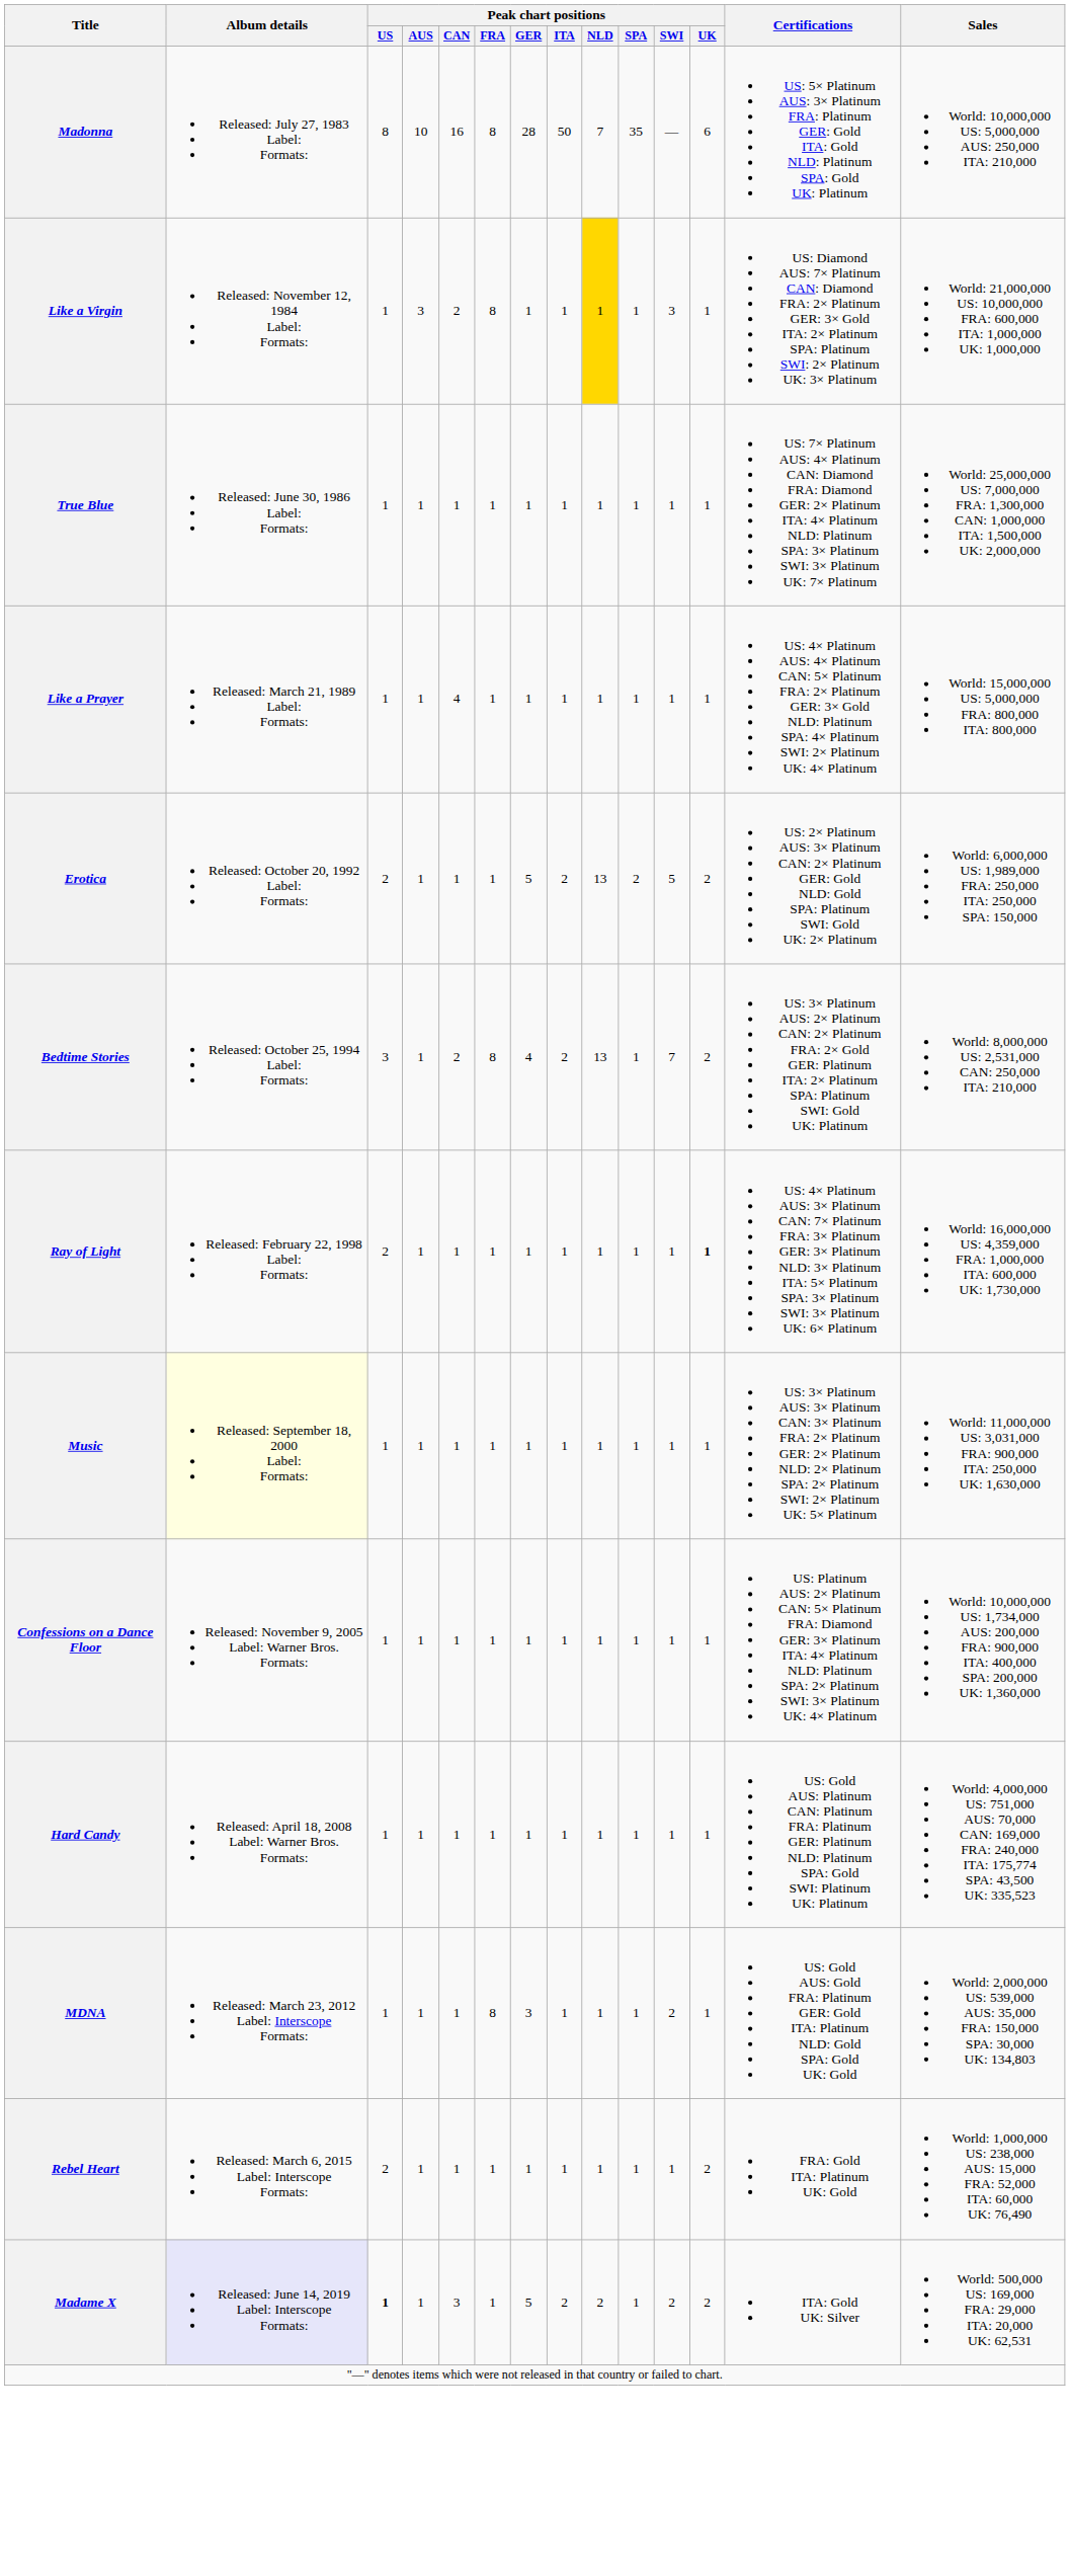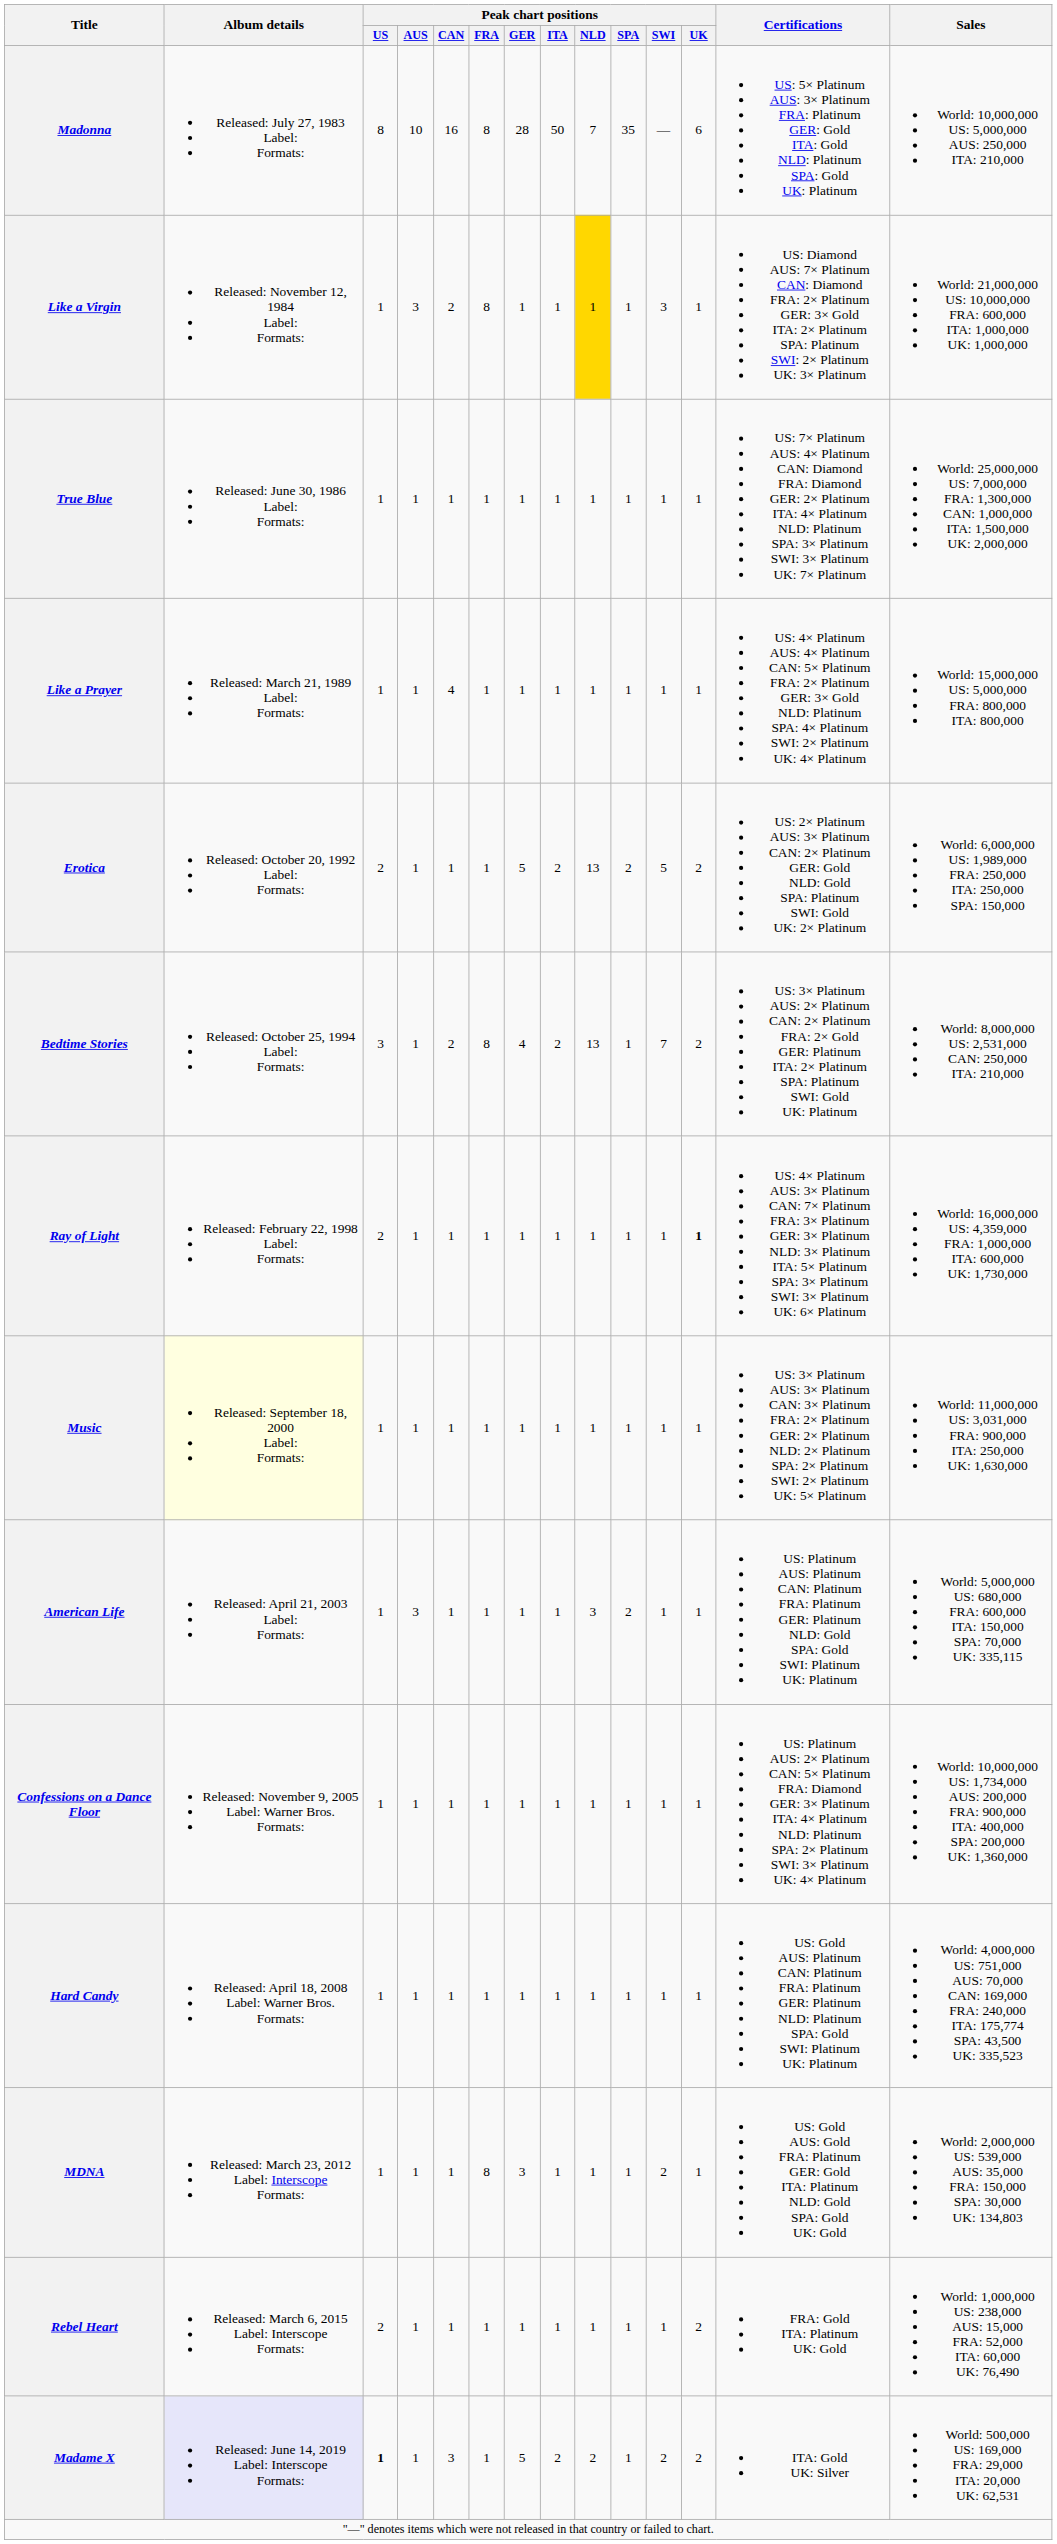 <table class="wikitable plainrowheaders" style="text-align:center;" border="1">
 <tr>
 <th scope="col" rowspan="2" style="width:12em;">Title</th>
 <th scope="col" rowspan="2" style="width:15em;">Album details</th>
 <th scope="col" colspan="10">Peak chart positions</th>
 <th scope="col" rowspan="2" style="width:13em;"><a href='#'>Certifications</a></th>
 <th scope="col" rowspan="2" style="width:12em;">Sales</th>
 </tr>
 <tr>
 <th scope="col" style="width:2.5em;font-size:90%;"><a href='#'>US</a><br></th>
 <th scope="col" style="width:2.5em;font-size:90%;"><a href='#'>AUS</a><br></th>
 <th scope="col" style="width:2.5em;font-size:90%;"><a href='#'>CAN</a><br></th>
 <th scope="col" style="width:2.5em;font-size:90%;"><a href='#'>FRA</a><br></th>
 <th scope="col" style="width:2.5em;font-size:90%;"><a href='#'>GER</a><br></th>
 <th scope="col" style="width:2.5em;font-size:90%;"><a href='#'>ITA</a><br></th>
 <th scope="col" style="width:2.5em;font-size:90%;"><a href='#'>NLD</a><br></th>
 <th scope="col" style="width:2.5em;font-size:90%;"><a href='#'>SPA</a><br></th>
 <th scope="col" style="width:2.5em;font-size:90%;"><a href='#'>SWI</a><br></th>
 <th scope="col" style="width:2.5em;font-size:90%;"><a href='#'>UK</a><br></th>
 </tr>
 <tr>
 <th scope="row"><em><a href='#'>Madonna</a></em></th>
 <td><br><ul><li>Released: July 27, 1983</li><li>Label: </li><li>Formats: </li></ul></td>
 <td>8</td>
 <td>10</td>
 <td>16</td>
 <td>8</td>
 <td>28</td>
 <td>50</td>
 <td>7</td>
 <td>35</td>
 <td>—</td>
 <td>6</td>
 <td><br><ul><li><a href='#'>US</a>: 5× Platinum</li><li><a href='#'>AUS</a>: 3× Platinum</li><li><a href='#'>FRA</a>: Platinum</li><li><a href='#'>GER</a>: Gold</li><li><a href='#'>ITA</a>: Gold</li><li><a href='#'>NLD</a>: Platinum</li><li><a href='#'>SPA</a>: Gold</li><li><a href='#'>UK</a>: Platinum</li></ul></td>
 <td><br><ul><li>World: 10,000,000</li><li>US: 5,000,000</li><li>AUS: 250,000</li><li>ITA: 210,000</li></ul></td>
 </tr>
 <tr>
 <th scope="row"><em><a href='#'>Like a Virgin</a></em></th>
 <td><br><ul><li>Released: November 12, 1984</li><li>Label: </li><li>Formats: </li></ul></td>
 <td>1</td>
 <td>3</td>
 <td>2</td>
 <td>8</td>
 <td>1</td>
 <td>1</td>
 <td style="background: gold;">1</td>
 <td>1</td>
 <td>3</td>
 <td>1</td>
 <td><br><ul><li>US: Diamond</li><li>AUS: 7× Platinum</li><li><a href='#'>CAN</a>: Diamond</li><li>FRA: 2× Platinum</li><li>GER: 3× Gold</li><li>ITA: 2× Platinum</li><li>SPA: Platinum</li><li><a href='#'>SWI</a>: 2× Platinum</li><li>UK: 3× Platinum</li></ul></td>
 <td><br><ul><li>World: 21,000,000</li><li>US: 10,000,000</li><li>FRA: 600,000</li><li>ITA: 1,000,000</li><li>UK: 1,000,000</li></ul></td>
 </tr>
 <tr>
 <th scope="row"><em><a href='#'>True Blue</a></em></th>
 <td><br><ul><li>Released: June 30, 1986</li><li>Label: </li><li>Formats: </li></ul></td>
 <td>1</td>
 <td>1</td>
 <td>1</td>
 <td>1</td>
 <td>1</td>
 <td>1</td>
 <td>1</td>
 <td>1</td>
 <td>1</td>
 <td>1</td>
 <td><br><ul><li>US: 7× Platinum</li><li>AUS: 4× Platinum</li><li>CAN: Diamond</li><li>FRA: Diamond</li><li>GER: 2× Platinum</li><li>ITA: 4× Platinum</li><li>NLD: Platinum</li><li>SPA: 3× Platinum</li><li>SWI: 3× Platinum</li><li>UK: 7× Platinum</li></ul></td>
 <td><br><ul><li>World: 25,000,000</li><li>US: 7,000,000</li><li>FRA: 1,300,000</li><li>CAN: 1,000,000</li><li>ITA: 1,500,000</li><li>UK: 2,000,000</li></ul></td>
 </tr>
 <tr>
 <th scope="row"><em><a href='#'>Like a Prayer</a></em></th>
 <td><br><ul><li>Released: March 21, 1989</li><li>Label: </li><li>Formats: </li></ul></td>
 <td>1</td>
 <td>1</td>
 <td>4</td>
 <td>1</td>
 <td>1</td>
 <td>1</td>
 <td>1</td>
 <td>1</td>
 <td>1</td>
 <td>1</td>
 <td><br><ul><li>US: 4× Platinum</li><li>AUS: 4× Platinum</li><li>CAN: 5× Platinum</li><li>FRA: 2× Platinum</li><li>GER: 3× Gold</li><li>NLD: Platinum</li><li>SPA: 4× Platinum</li><li>SWI: 2× Platinum</li><li>UK: 4× Platinum</li></ul></td>
 <td><br><ul><li>World: 15,000,000</li><li>US: 5,000,000</li><li>FRA: 800,000</li><li>ITA: 800,000</li></ul></td>
 </tr>
 <tr>
 <th scope="row"><em><a href='#'>Erotica</a></em></th>
 <td><br><ul><li>Released: October 20, 1992</li><li>Label: </li><li>Formats: </li></ul></td>
 <td>2</td>
 <td>1</td>
 <td>1</td>
 <td>1</td>
 <td>5</td>
 <td>2</td>
 <td>13</td>
 <td>2</td>
 <td>5</td>
 <td>2</td>
 <td><br><ul><li>US: 2× Platinum</li><li>AUS: 3× Platinum</li><li>CAN: 2× Platinum</li><li>GER: Gold</li><li>NLD: Gold</li><li>SPA: Platinum</li><li>SWI: Gold</li><li>UK: 2× Platinum</li></ul></td>
 <td><br><ul><li>World: 6,000,000</li><li>US: 1,989,000</li><li>FRA: 250,000</li><li>ITA: 250,000</li><li>SPA: 150,000</li></ul></td>
 </tr>
 <tr>
 <th scope="row"><em><a href='#'>Bedtime Stories</a></em></th>
 <td><br><ul><li>Released: October 25, 1994</li><li>Label: </li><li>Formats: </li></ul></td>
 <td>3</td>
 <td>1</td>
 <td>2</td>
 <td>8</td>
 <td>4</td>
 <td>2</td>
 <td>13</td>
 <td>1</td>
 <td>7</td>
 <td>2</td>
 <td><br><ul><li>US: 3× Platinum</li><li>AUS: 2× Platinum</li><li>CAN: 2× Platinum</li><li>FRA: 2× Gold</li><li>GER: Platinum</li><li>ITA: 2× Platinum</li><li>SPA: Platinum</li><li>SWI: Gold</li><li>UK: Platinum</li></ul></td>
 <td><br><ul><li>World: 8,000,000</li><li>US: 2,531,000</li><li>CAN: 250,000</li><li>ITA: 210,000</li></ul></td>
 </tr>
 <tr>
 <th scope="row"><em><a href='#'>Ray of Light</a></em></th>
 <td><br><ul><li>Released: February 22, 1998</li><li>Label: </li><li>Formats: </li></ul></td>
 <td>2</td>
 <td>1</td>
 <td>1</td>
 <td>1</td>
 <td>1</td>
 <td>1</td>
 <td>1</td>
 <td>1</td>
 <td>1</td>
 <td><strong>1</strong></td>
 <td><br><ul><li>US: 4× Platinum</li><li>AUS: 3× Platinum</li><li>CAN: 7× Platinum</li><li>FRA: 3× Platinum</li><li>GER: 3× Platinum</li><li>NLD: 3× Platinum</li><li>ITA: 5× Platinum</li><li>SPA: 3× Platinum</li><li>SWI: 3× Platinum</li><li>UK: 6× Platinum</li></ul></td>
 <td><br><ul><li>World: 16,000,000</li><li>US: 4,359,000</li><li>FRA: 1,000,000</li><li>ITA: 600,000</li><li>UK: 1,730,000</li></ul></td>
 </tr>
 <tr>
 <th scope="row"><em><a href='#'>Music</a></em></th>
 <td style="background: lightyellow;"><br><ul><li>Released: September 18, 2000</li><li>Label: </li><li>Formats: </li></ul></td>
 <td>1</td>
 <td>1</td>
 <td>1</td>
 <td>1</td>
 <td>1</td>
 <td>1</td>
 <td>1</td>
 <td>1</td>
 <td>1</td>
 <td>1</td>
 <td><br><ul><li>US: 3× Platinum</li><li>AUS: 3× Platinum</li><li>CAN: 3× Platinum</li><li>FRA: 2× Platinum</li><li>GER: 2× Platinum</li><li>NLD: 2× Platinum</li><li>SPA: 2× Platinum</li><li>SWI: 2× Platinum</li><li>UK: 5× Platinum</li></ul></td>
 <td><br><ul><li>World: 11,000,000</li><li>US: 3,031,000</li><li>FRA: 900,000</li><li>ITA: 250,000</li><li>UK: 1,630,000</li></ul></td>
 </tr>
 <tr>
+<th scope="row"><em><a href='#'>American Life</a></em></th>
+<td><br><ul><li>Released: April 21, 2003</li><li>Label: </li><li>Formats: </li></ul></td>
+<td>1</td>
+<td>3</td>
+<td>1</td>
+<td>1</td>
+<td>1</td>
+<td>1</td>
+<td>3</td>
+<td>2</td>
+<td>1</td>
+<td>1</td>
+<td><br><ul><li>US: Platinum</li><li>AUS: Platinum</li><li>CAN: Platinum</li><li>FRA: Platinum</li><li>GER: Platinum</li><li>NLD: Gold</li><li>SPA: Gold</li><li>SWI: Platinum</li><li>UK: Platinum</li></ul></td>
+<td><br><ul><li>World: 5,000,000</li><li>US: 680,000</li><li>FRA: 600,000</li><li>ITA: 150,000</li><li>SPA: 70,000</li><li>UK: 335,115</li></ul></td>
+</tr>
+<tr>
 <th scope="row"><em><a href='#'>Confessions on a Dance Floor</a></em></th>
 <td><br><ul><li>Released: November 9, 2005</li><li>Label: Warner Bros.</li><li>Formats: </li></ul></td>
 <td>1</td>
 <td>1</td>
 <td>1</td>
 <td>1</td>
 <td>1</td>
 <td>1</td>
 <td>1</td>
 <td>1</td>
 <td>1</td>
 <td>1</td>
 <td><br><ul><li>US: Platinum</li><li>AUS: 2× Platinum</li><li>CAN: 5× Platinum</li><li>FRA: Diamond</li><li>GER: 3× Platinum</li><li>ITA: 4× Platinum</li><li>NLD: Platinum</li><li>SPA: 2× Platinum</li><li>SWI: 3× Platinum</li><li>UK: 4× Platinum</li></ul></td>
 <td><br><ul><li>World: 10,000,000</li><li>US: 1,734,000</li><li>AUS: 200,000</li><li>FRA: 900,000</li><li>ITA: 400,000</li><li>SPA: 200,000</li><li>UK: 1,360,000</li></ul></td>
 </tr>
 <tr>
 <th scope="row"><em><a href='#'>Hard Candy</a></em></th>
 <td><br><ul><li>Released: April 18, 2008</li><li>Label: Warner Bros.</li><li>Formats: </li></ul></td>
 <td>1</td>
 <td>1</td>
 <td>1</td>
 <td>1</td>
 <td>1</td>
 <td>1</td>
 <td>1</td>
 <td>1</td>
 <td>1</td>
 <td>1</td>
 <td><br><ul><li>US: Gold</li><li>AUS: Platinum</li><li>CAN: Platinum</li><li>FRA: Platinum</li><li>GER: Platinum</li><li>NLD: Platinum</li><li>SPA: Gold</li><li>SWI: Platinum</li><li>UK: Platinum</li></ul></td>
 <td><br><ul><li>World: 4,000,000</li><li>US: 751,000</li><li>AUS: 70,000</li><li>CAN: 169,000</li><li>FRA: 240,000</li><li>ITA: 175,774</li><li>SPA: 43,500</li><li>UK: 335,523</li></ul></td>
 </tr>
 <tr>
 <th scope="row"><em><a href='#'>MDNA</a></em></th>
 <td><br><ul><li>Released: March 23, 2012</li><li>Label: <a href='#'>Interscope</a></li><li>Formats: </li></ul></td>
 <td>1</td>
 <td>1</td>
 <td>1</td>
 <td>8</td>
 <td>3</td>
 <td>1</td>
 <td>1</td>
 <td>1</td>
 <td>2</td>
 <td>1</td>
 <td><br><ul><li>US: Gold</li><li>AUS: Gold</li><li>FRA: Platinum</li><li>GER: Gold</li><li>ITA: Platinum</li><li>NLD: Gold</li><li>SPA: Gold</li><li>UK: Gold</li></ul></td>
 <td><br><ul><li>World: 2,000,000</li><li>US: 539,000</li><li>AUS: 35,000</li><li>FRA: 150,000</li><li>SPA: 30,000</li><li>UK: 134,803</li></ul></td>
 </tr>
 <tr>
 <th scope="row"><em><a href='#'>Rebel Heart</a></em></th>
 <td><br><ul><li>Released: March 6, 2015</li><li>Label: Interscope</li><li>Formats: </li></ul></td>
 <td>2</td>
 <td>1</td>
 <td>1</td>
 <td>1</td>
 <td>1</td>
 <td>1</td>
 <td>1</td>
 <td>1</td>
 <td>1</td>
 <td>2</td>
 <td><br><ul><li>FRA: Gold</li><li>ITA: Platinum</li><li>UK: Gold</li></ul></td>
 <td><br><ul><li>World: 1,000,000</li><li>US: 238,000</li><li>AUS: 15,000</li><li>FRA: 52,000</li><li>ITA: 60,000</li><li>UK: 76,490</li></ul></td>
 </tr>
 <tr>
 <th scope="row"><em><a href='#'>Madame X</a></em></th>
 <td style="background: lavender;"><br><ul><li>Released: June 14, 2019</li><li>Label: Interscope</li><li>Formats: </li></ul></td>
 <td><strong>1</strong></td>
 <td>1</td>
 <td>3</td>
 <td>1</td>
 <td>5</td>
 <td>2</td>
 <td>2</td>
 <td>1</td>
 <td>2</td>
 <td>2</td>
 <td><br><ul><li>ITA: Gold</li><li>UK: Silver</li></ul></td>
 <td><br><ul><li>World: 500,000</li><li>US: 169,000</li><li>FRA: 29,000</li><li>ITA: 20,000</li><li>UK: 62,531</li></ul></td>
 </tr>
 <tr>
 <td colspan="14" style="font-size:90%;">"—" denotes items which were not released in that country or failed to chart.</td>
 </tr>
 </table>
